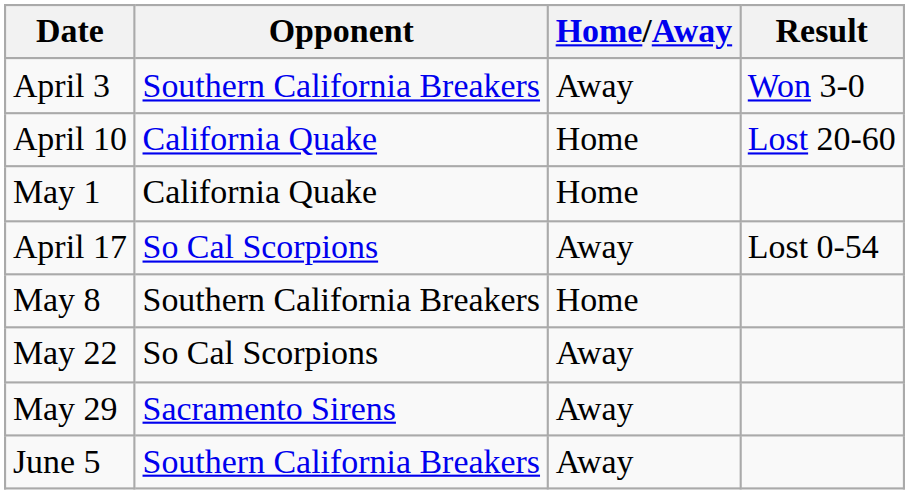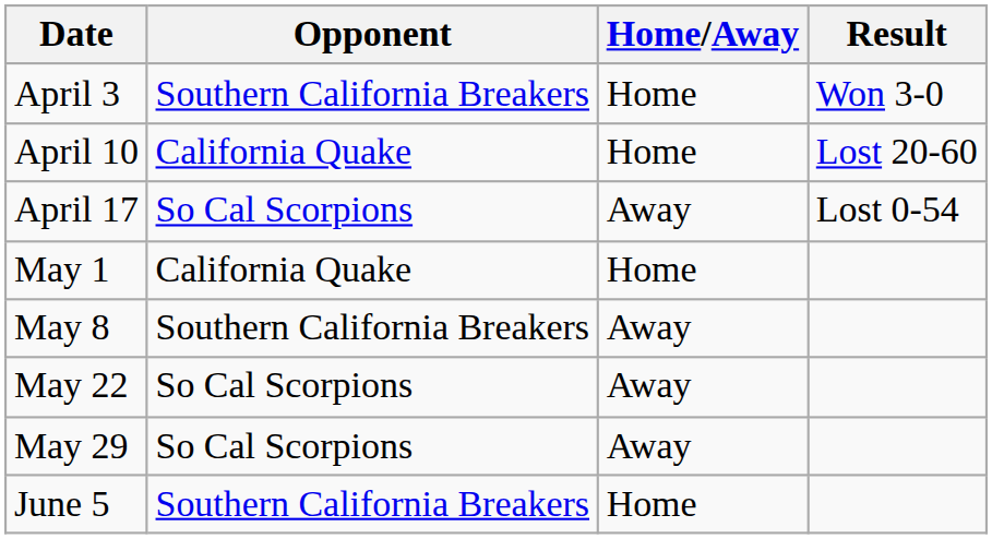 <table class="wikitable">
 <tr>
 <th>Date</th>
 <th>Opponent</th>
 <th><a href='#'>Home</a>/<a href='#'>Away</a></th>
 <th>Result</th>
 </tr>
 <tr>
 <td>April 3</td>
 <td><a href='#'>Southern California Breakers</a></td>
-<td>Away</td>
+<td>Home</td>
 <td><a href='#'>Won</a> 3-0</td>
 </tr>
 <tr>
 <td>April 10</td>
 <td><a href='#'>California Quake</a></td>
 <td>Home</td>
 <td><a href='#'>Lost</a> 20-60</td>
 </tr>
 <tr>
+<td>April 17</td>
+<td><a href='#'>So Cal Scorpions</a></td>
+<td>Away</td>
+<td>Lost 0-54</td>
+</tr>
+<tr>
 <td>May 1</td>
 <td>California Quake</td>
 <td>Home</td>
 <td></td>
 </tr>
 <tr>
-<td>April 17</td>
-<td><a href='#'>So Cal Scorpions</a></td>
-<td>Away</td>
-<td>Lost 0-54</td>
-</tr>
-<tr>
 <td>May 8</td>
 <td>Southern California Breakers</td>
-<td>Home</td>
+<td>Away</td>
 <td></td>
 </tr>
 <tr>
 <td>May 22</td>
 <td>So Cal Scorpions</td>
 <td>Away</td>
 <td></td>
 </tr>
 <tr>
 <td>May 29</td>
-<td><a href='#'>Sacramento Sirens</a></td>
+<td>So Cal Scorpions</td>
 <td>Away</td>
 <td></td>
 </tr>
 <tr>
 <td>June 5</td>
 <td><a href='#'>Southern California Breakers</a></td>
-<td>Away</td>
+<td>Home</td>
 <td></td>
 </tr>
 </table>
